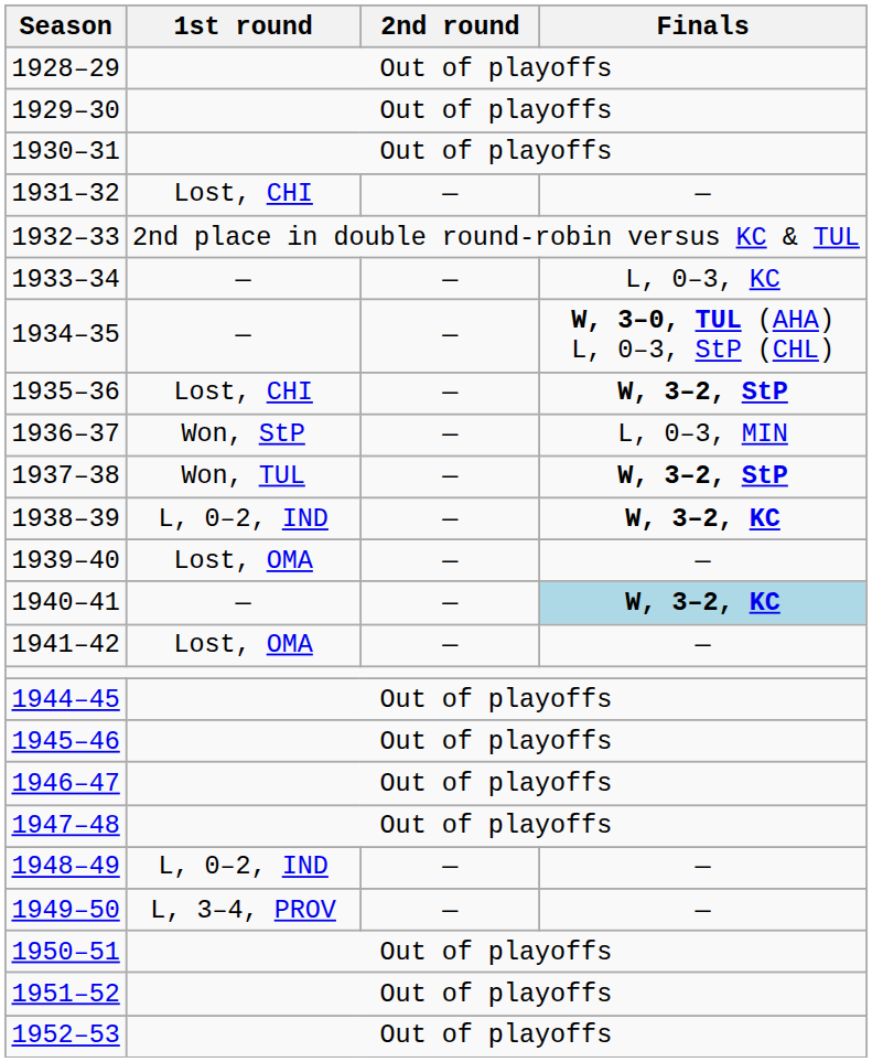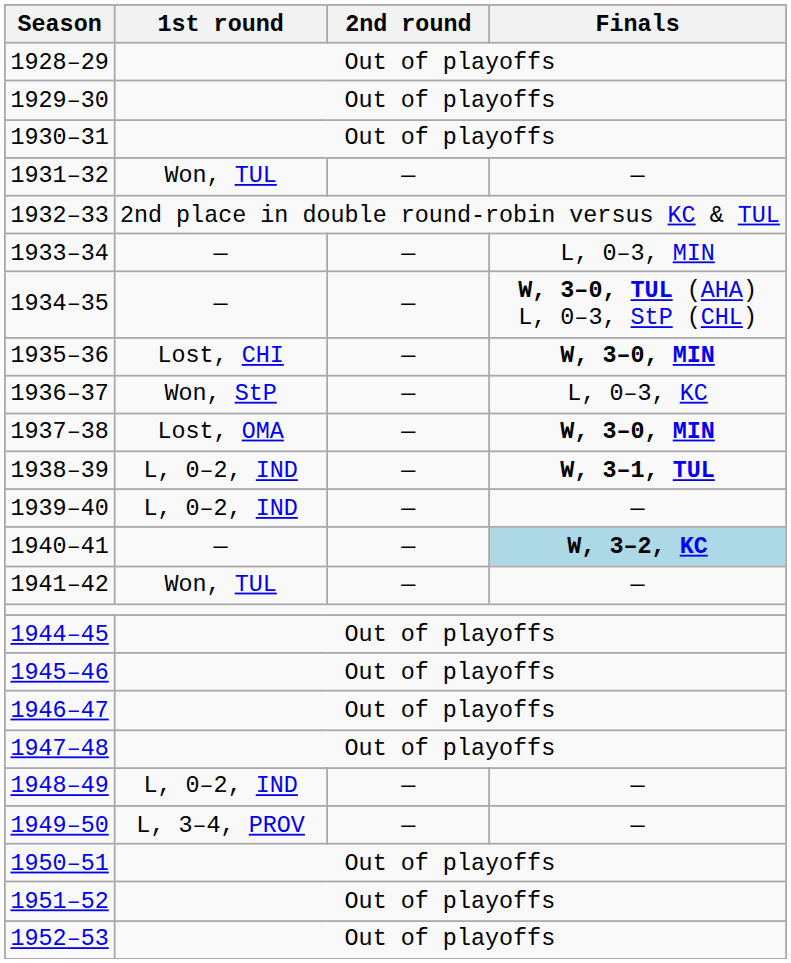 <table class="wikitable" style="text-align:center">
 <tr>
 <th>Season</th>
 <th>1st round</th>
 <th>2nd round</th>
 <th>Finals</th>
 </tr>
 <tr>
 <td>1928–29</td>
 <td colspan="3">Out of playoffs</td>
 </tr>
 <tr>
 <td>1929–30</td>
 <td colspan="3">Out of playoffs</td>
 </tr>
 <tr>
 <td>1930–31</td>
 <td colspan="3">Out of playoffs</td>
 </tr>
 <tr>
 <td>1931–32</td>
-<td>Lost, <a href='#'>CHI</a></td>
+<td>Won, <a href='#'>TUL</a></td>
 <td>—</td>
 <td>—</td>
 </tr>
 <tr>
 <td>1932–33</td>
 <td colspan="3">2nd place in double round-robin versus <a href='#'>KC</a> & <a href='#'>TUL</a></td>
 </tr>
 <tr>
 <td>1933–34</td>
 <td>—</td>
 <td>—</td>
-<td>L, 0–3, <a href='#'>KC</a></td>
+<td>L, 0–3, <a href='#'>MIN</a></td>
 </tr>
 <tr>
 <td>1934–35</td>
 <td>—</td>
 <td>—</td>
 <td><strong>W, 3–0, <a href='#'>TUL</a></strong> (<a href='#'>AHA</a>)<br>L, 0–3, <a href='#'>StP</a> (<a href='#'>CHL</a>)</td>
 </tr>
 <tr>
 <td>1935–36</td>
 <td>Lost, <a href='#'>CHI</a></td>
 <td>—</td>
-<td><strong>W, 3–2, <a href='#'>StP</a></strong></td>
+<td><strong>W, 3–0, <a href='#'>MIN</a></strong></td>
 </tr>
 <tr>
 <td>1936–37</td>
 <td>Won, <a href='#'>StP</a></td>
 <td>—</td>
-<td>L, 0–3, <a href='#'>MIN</a></td>
+<td>L, 0–3, <a href='#'>KC</a></td>
 </tr>
 <tr>
 <td>1937–38</td>
-<td>Won, <a href='#'>TUL</a></td>
+<td>Lost, <a href='#'>OMA</a></td>
 <td>—</td>
-<td><strong>W, 3–2, <a href='#'>StP</a></strong></td>
+<td><strong>W, 3–0, <a href='#'>MIN</a></strong></td>
 </tr>
 <tr>
 <td>1938–39</td>
 <td>L, 0–2, <a href='#'>IND</a></td>
 <td>—</td>
-<td><strong>W, 3–2, <a href='#'>KC</a></strong></td>
+<td><strong>W, 3–1, <a href='#'>TUL</a></strong></td>
 </tr>
 <tr>
 <td>1939–40</td>
-<td>Lost, <a href='#'>OMA</a></td>
+<td>L, 0–2, <a href='#'>IND</a></td>
 <td>—</td>
 <td>—</td>
 </tr>
 <tr>
 <td>1940–41</td>
 <td>—</td>
 <td>—</td>
 <td style="background: lightblue;"><strong>W, 3–2, <a href='#'>KC</a></strong></td>
 </tr>
 <tr>
 <td>1941–42</td>
-<td>Lost, <a href='#'>OMA</a></td>
+<td>Won, <a href='#'>TUL</a></td>
 <td>—</td>
 <td>—</td>
 </tr>
 <tr>
 <td colspan="9"></td>
 </tr>
 <tr>
 <td><a href='#'>1944–45</a></td>
 <td colspan="3">Out of playoffs</td>
 </tr>
 <tr>
 <td><a href='#'>1945–46</a></td>
 <td colspan="3">Out of playoffs</td>
 </tr>
 <tr>
 <td><a href='#'>1946–47</a></td>
 <td colspan="3">Out of playoffs</td>
 </tr>
 <tr>
 <td><a href='#'>1947–48</a></td>
 <td colspan="3">Out of playoffs</td>
 </tr>
 <tr>
 <td><a href='#'>1948–49</a></td>
 <td>L, 0–2, <a href='#'>IND</a></td>
 <td>—</td>
 <td>—</td>
 </tr>
 <tr>
 <td><a href='#'>1949–50</a></td>
 <td>L, 3–4, <a href='#'>PROV</a></td>
 <td>—</td>
 <td>—</td>
 </tr>
 <tr>
 <td><a href='#'>1950–51</a></td>
 <td colspan="3">Out of playoffs</td>
 </tr>
 <tr>
 <td><a href='#'>1951–52</a></td>
 <td colspan="3">Out of playoffs</td>
 </tr>
 <tr>
 <td><a href='#'>1952–53</a></td>
 <td colspan="3">Out of playoffs</td>
 </tr>
 </table>
